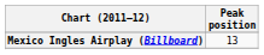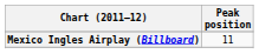 <table class="wikitable sortable plainrowheaders" style="text-align:center">
 <tr>
 <th scope="col">Chart (2011–12)</th>
 <th scope="col">Peak<br>position</th>
 </tr>
 <tr>
 </tr>
 <tr>
 </tr>
 <tr>
 </tr>
 <tr>
 </tr>
 <tr>
 </tr>
 <tr>
 <th scope="row">Mexico Ingles Airplay (<em><a href='#'>Billboard</a></em>)</th>
-<td style="text-align:center;">13</td>
+<td style="text-align:center;">11</td>
 </tr>
 <tr>
 </tr>
 <tr>
 </tr>
 <tr>
 </tr>
 <tr>
 </tr>
 <tr>
 </tr>
 <tr>
 </tr>
 <tr>
 </tr>
 <tr>
 </tr>
 <tr>
 </tr>
 </table>
